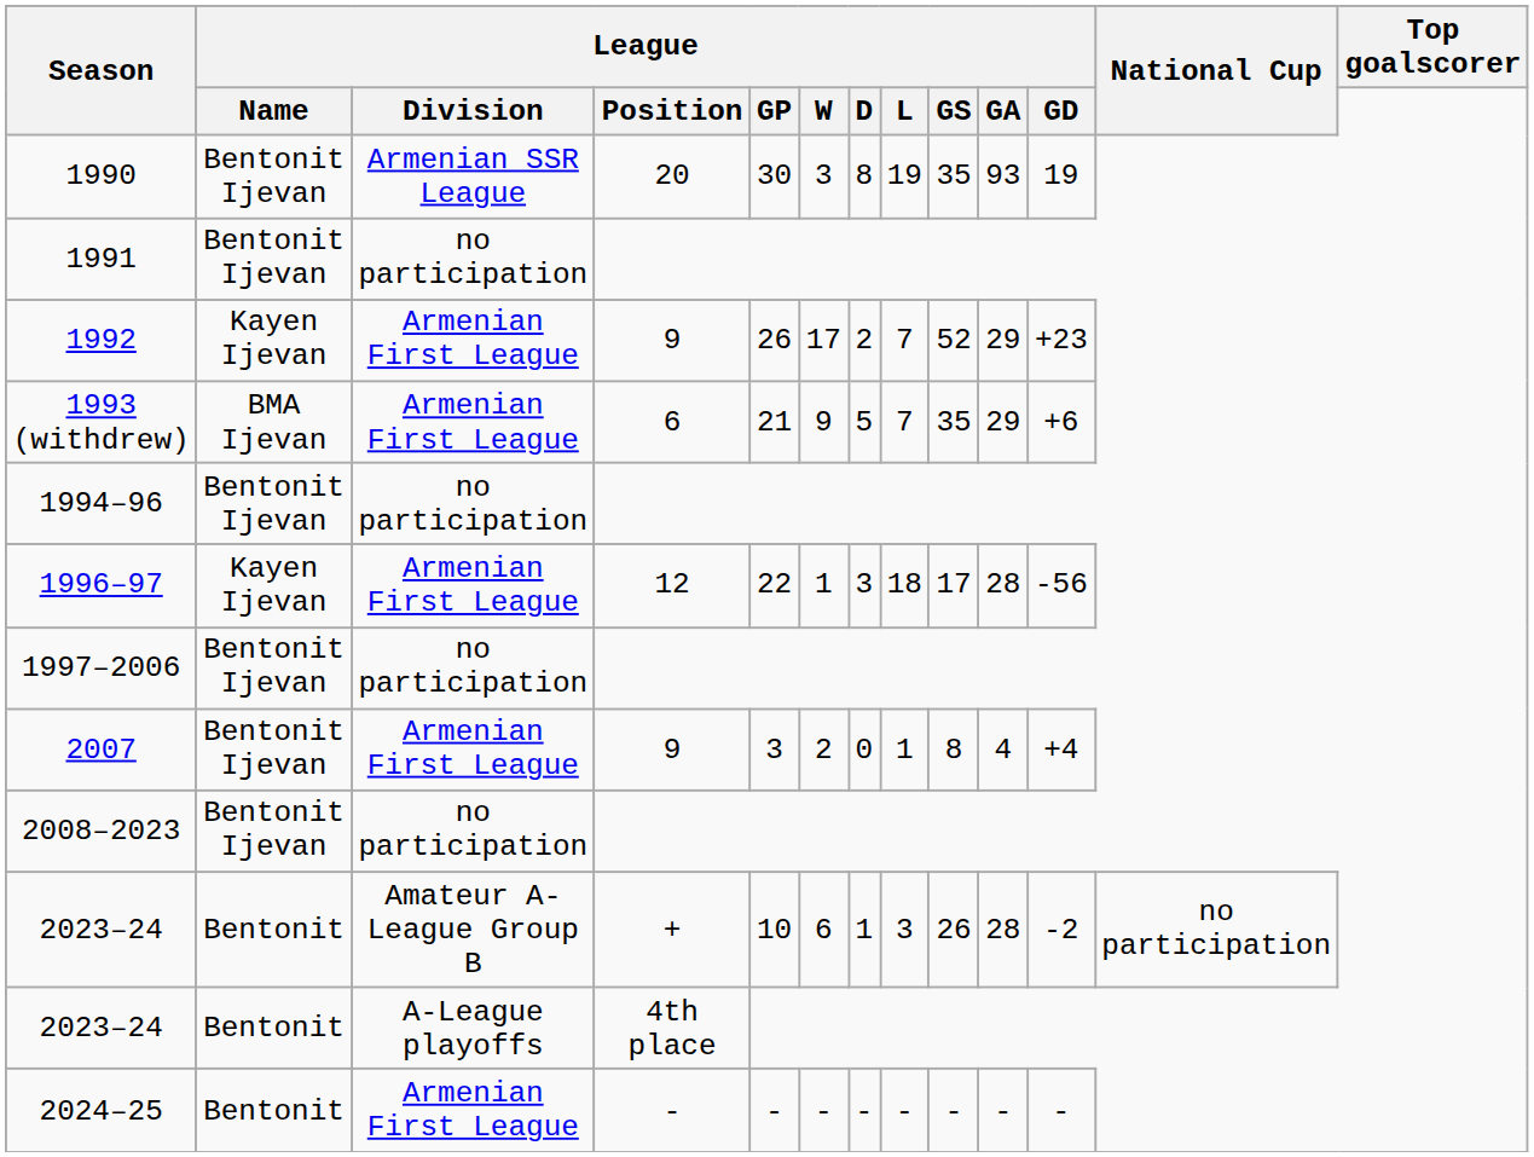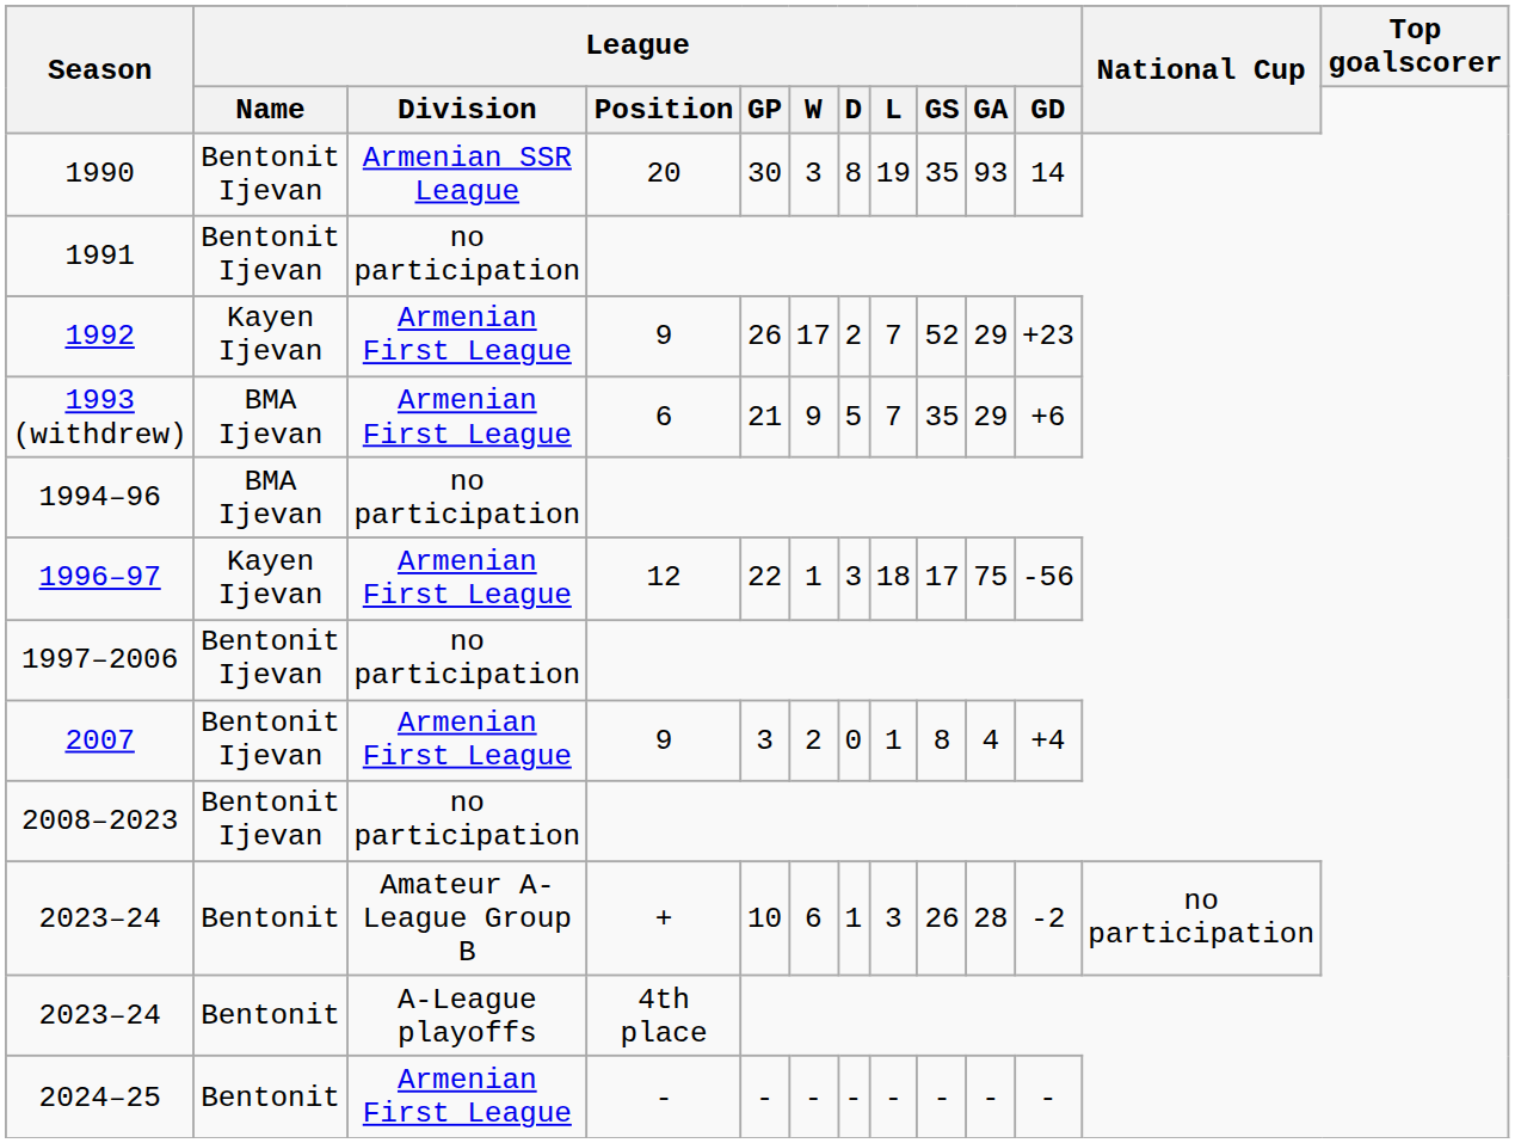 <table class="wikitable" style="text-align: center;">
 <tr>
 <th rowspan="2">Season</th>
 <th colspan="10">League</th>
 <th rowspan="2">National Cup</th>
 <th colspan="2">Top goalscorer</th>
 </tr>
 <tr>
 <th>Name</th>
 <th>Division</th>
 <th>Position</th>
 <th>GP</th>
 <th>W</th>
 <th>D</th>
 <th>L</th>
 <th>GS</th>
 <th>GA</th>
 <th>GD</th>
 </tr>
 <tr>
 <td>1990</td>
 <td>Bentonit Ijevan</td>
 <td><a href='#'>Armenian SSR League</a></td>
 <td>20</td>
 <td>30</td>
 <td>3</td>
 <td>8</td>
 <td>19</td>
 <td>35</td>
 <td>93</td>
-<td>19</td>
+<td>14</td>
 </tr>
 <tr>
 <td>1991</td>
 <td>Bentonit Ijevan</td>
 <td>no participation</td>
 </tr>
 <tr>
 <td><a href='#'>1992</a></td>
 <td>Kayen Ijevan</td>
 <td><a href='#'>Armenian First League</a></td>
 <td>9</td>
 <td>26</td>
 <td>17</td>
 <td>2</td>
 <td>7</td>
 <td>52</td>
 <td>29</td>
 <td>+23</td>
 </tr>
 <tr>
 <td><a href='#'>1993</a> (withdrew)</td>
 <td>BMA Ijevan</td>
 <td><a href='#'>Armenian First League</a></td>
 <td>6</td>
 <td>21</td>
 <td>9</td>
 <td>5</td>
 <td>7</td>
 <td>35</td>
 <td>29</td>
 <td>+6</td>
 </tr>
 <tr>
 <td>1994–96</td>
-<td>Bentonit Ijevan</td>
+<td>BMA Ijevan</td>
 <td>no participation</td>
 </tr>
 <tr>
 <td><a href='#'>1996–97</a></td>
 <td>Kayen Ijevan</td>
 <td><a href='#'>Armenian First League</a></td>
 <td>12</td>
 <td>22</td>
 <td>1</td>
 <td>3</td>
 <td>18</td>
 <td>17</td>
-<td>28</td>
+<td>75</td>
 <td>-56</td>
 </tr>
 <tr>
 <td>1997–2006</td>
 <td>Bentonit Ijevan</td>
 <td>no participation</td>
 </tr>
 <tr>
 <td><a href='#'>2007</a></td>
 <td>Bentonit Ijevan</td>
 <td><a href='#'>Armenian First League</a></td>
 <td>9</td>
 <td>3</td>
 <td>2</td>
 <td>0</td>
 <td>1</td>
 <td>8</td>
 <td>4</td>
 <td>+4</td>
 </tr>
 <tr>
 <td>2008–2023</td>
 <td>Bentonit Ijevan</td>
 <td>no participation</td>
 </tr>
 <tr>
 <td>2023–24</td>
 <td>Bentonit</td>
 <td>Amateur A-League Group B</td>
 <td>+</td>
 <td>10</td>
 <td>6</td>
 <td>1</td>
 <td>3</td>
 <td>26</td>
 <td>28</td>
 <td>-2</td>
 <td>no participation</td>
 </tr>
 <tr>
 <td>2023–24</td>
 <td>Bentonit</td>
 <td>A-League playoffs</td>
 <td>4th place</td>
 </tr>
 <tr>
 <td>2024–25</td>
 <td>Bentonit</td>
 <td><a href='#'>Armenian First League</a></td>
 <td>-</td>
 <td>-</td>
 <td>-</td>
 <td>-</td>
 <td>-</td>
 <td>-</td>
 <td>-</td>
 <td>-</td>
 </tr>
 </table>
